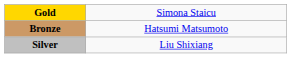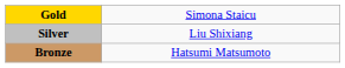 <table class="wikitable" style="text-align:center; " width="35%">
 <tr>
 <td bgcolor="gold"><strong>Gold</strong></td>
 <td><a href='#'>Simona Staicu</a><br>  <small><em></em></small></td>
 </tr>
 <tr>
+<td bgcolor="silver"><strong>Silver</strong></td>
+<td><a href='#'>Liu Shixiang</a><br>  <small><em></em></small></td>
+</tr>
+<tr>
 <td bgcolor="CC9966"><strong>Bronze</strong></td>
 <td><a href='#'>Hatsumi Matsumoto</a><br>  <small><em></em></small></td>
 </tr>
-<tr>
-<td bgcolor="silver"><strong>Silver</strong></td>
-<td><a href='#'>Liu Shixiang</a><br>  <small><em></em></small></td>
-</tr>
 </table>
